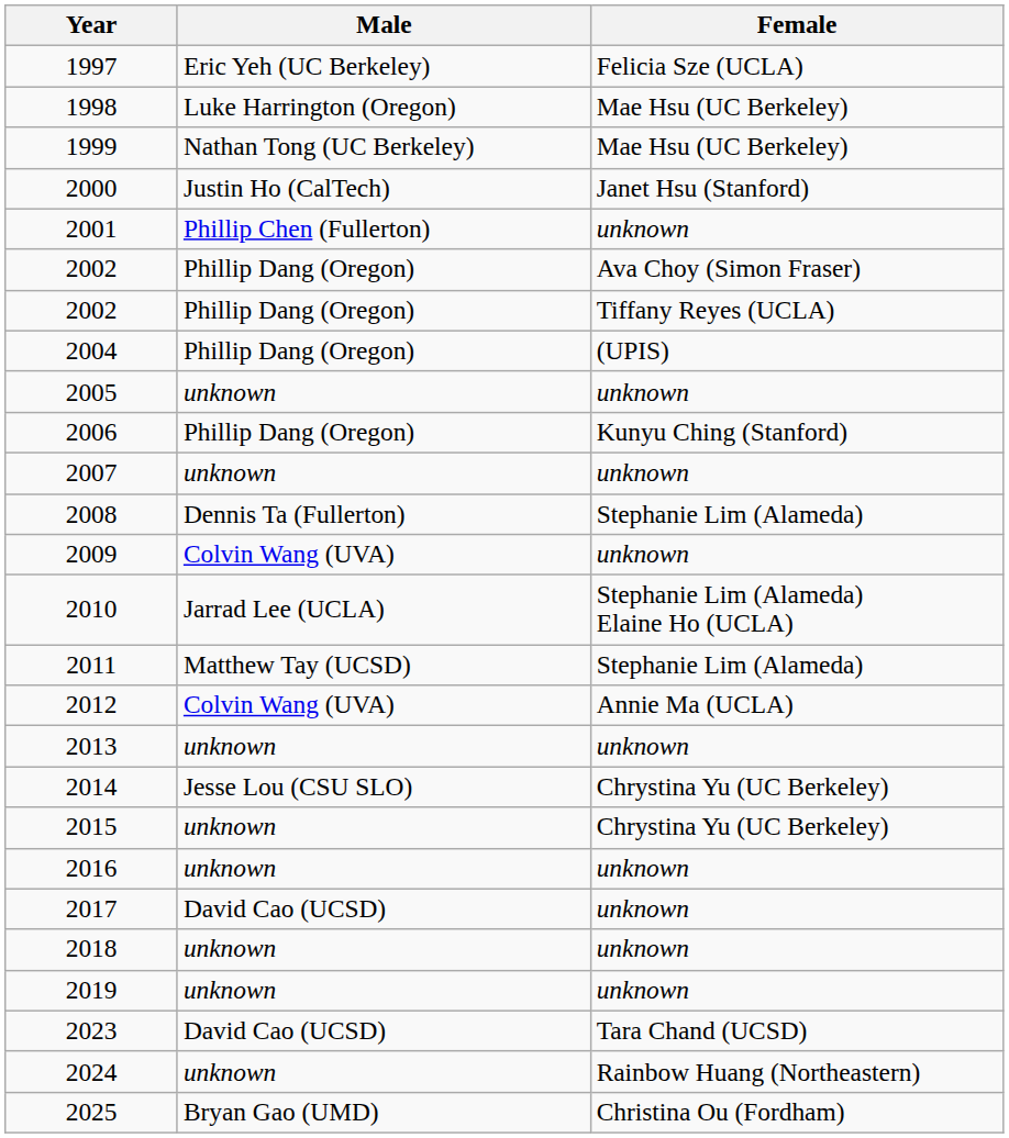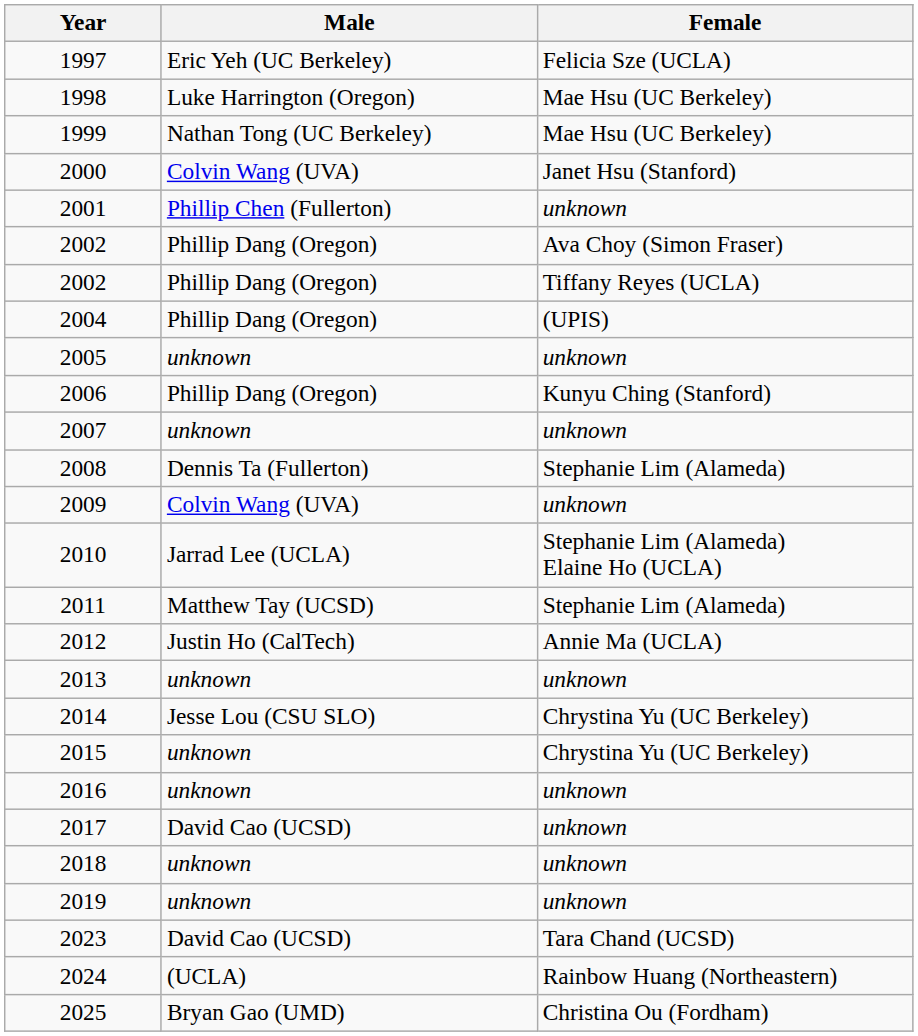 <table class="wikitable collapsible collapsed sortable;">
 <tr>
 <th width="100">Year</th>
 <th width="250">Male</th>
 <th width="250">Female</th>
 </tr>
 <tr>
 <td align="center">1997</td>
 <td>Eric Yeh (UC Berkeley)</td>
 <td>Felicia Sze (UCLA)</td>
 </tr>
 <tr>
 <td align="center">1998</td>
 <td>Luke Harrington (Oregon)</td>
 <td>Mae Hsu (UC Berkeley)</td>
 </tr>
 <tr>
 <td align="center">1999</td>
 <td>Nathan Tong (UC Berkeley)</td>
 <td>Mae Hsu (UC Berkeley)</td>
 </tr>
 <tr>
 <td align="center">2000</td>
-<td>Justin Ho (CalTech)</td>
+<td><a href='#'>Colvin Wang</a> (UVA)</td>
 <td>Janet Hsu (Stanford)</td>
 </tr>
 <tr>
 <td align="center">2001</td>
 <td><a href='#'>Phillip Chen</a> (Fullerton)</td>
 <td><em>unknown</em></td>
 </tr>
 <tr>
 <td align="center">2002</td>
 <td>Phillip Dang (Oregon)</td>
 <td>Ava Choy (Simon Fraser)</td>
 </tr>
 <tr>
 <td align="center">2002</td>
 <td>Phillip Dang (Oregon)</td>
 <td>Tiffany Reyes (UCLA)</td>
 </tr>
 <tr>
 <td align="center">2004</td>
 <td>Phillip Dang (Oregon)</td>
 <td> (UPIS)</td>
 </tr>
 <tr>
 <td align="center">2005</td>
 <td><em>unknown</em></td>
 <td><em>unknown</em></td>
 </tr>
 <tr>
 <td align="center">2006</td>
 <td>Phillip Dang (Oregon)</td>
 <td>Kunyu Ching (Stanford)</td>
 </tr>
 <tr>
 <td align="center">2007</td>
 <td><em>unknown</em></td>
 <td><em>unknown</em></td>
 </tr>
 <tr>
 <td align="center">2008</td>
 <td>Dennis Ta (Fullerton)</td>
 <td>Stephanie Lim (Alameda)</td>
 </tr>
 <tr>
 <td align="center">2009</td>
 <td><a href='#'>Colvin Wang</a> (UVA)</td>
 <td><em>unknown</em></td>
 </tr>
 <tr>
 <td align="center">2010</td>
 <td>Jarrad Lee (UCLA)</td>
 <td>Stephanie Lim (Alameda) <br>Elaine Ho (UCLA)</td>
 </tr>
 <tr>
 <td align="center">2011</td>
 <td>Matthew Tay (UCSD)</td>
 <td>Stephanie Lim (Alameda)</td>
 </tr>
 <tr>
 <td align="center">2012</td>
-<td><a href='#'>Colvin Wang</a> (UVA)</td>
+<td>Justin Ho (CalTech)</td>
 <td>Annie Ma (UCLA)</td>
 </tr>
 <tr>
 <td align="center">2013</td>
 <td><em>unknown</em></td>
 <td><em>unknown</em></td>
 </tr>
 <tr>
 <td align="center">2014</td>
 <td>Jesse Lou (CSU SLO)</td>
 <td>Chrystina Yu (UC Berkeley)</td>
 </tr>
 <tr>
 <td align="center">2015</td>
 <td><em>unknown</em></td>
 <td>Chrystina Yu (UC Berkeley)</td>
 </tr>
 <tr>
 <td align="center">2016</td>
 <td><em>unknown</em></td>
 <td><em>unknown</em></td>
 </tr>
 <tr>
 <td align="center">2017</td>
 <td>David Cao (UCSD)</td>
 <td><em>unknown</em></td>
 </tr>
 <tr>
 <td align="center">2018</td>
 <td><em>unknown</em></td>
 <td><em>unknown</em></td>
 </tr>
 <tr>
 <td align="center">2019</td>
 <td><em>unknown</em></td>
 <td><em>unknown</em></td>
 </tr>
 <tr>
 <td align="center">2023</td>
 <td>David Cao (UCSD)</td>
 <td>Tara Chand (UCSD)</td>
 </tr>
 <tr>
 <td align="center">2024</td>
-<td><em>unknown</em></td>
+<td> (UCLA)</td>
 <td>Rainbow Huang (Northeastern)</td>
 </tr>
 <tr>
 <td align="center">2025</td>
 <td>Bryan Gao (UMD)</td>
 <td>Christina Ou (Fordham)</td>
 </tr>
 </table>
